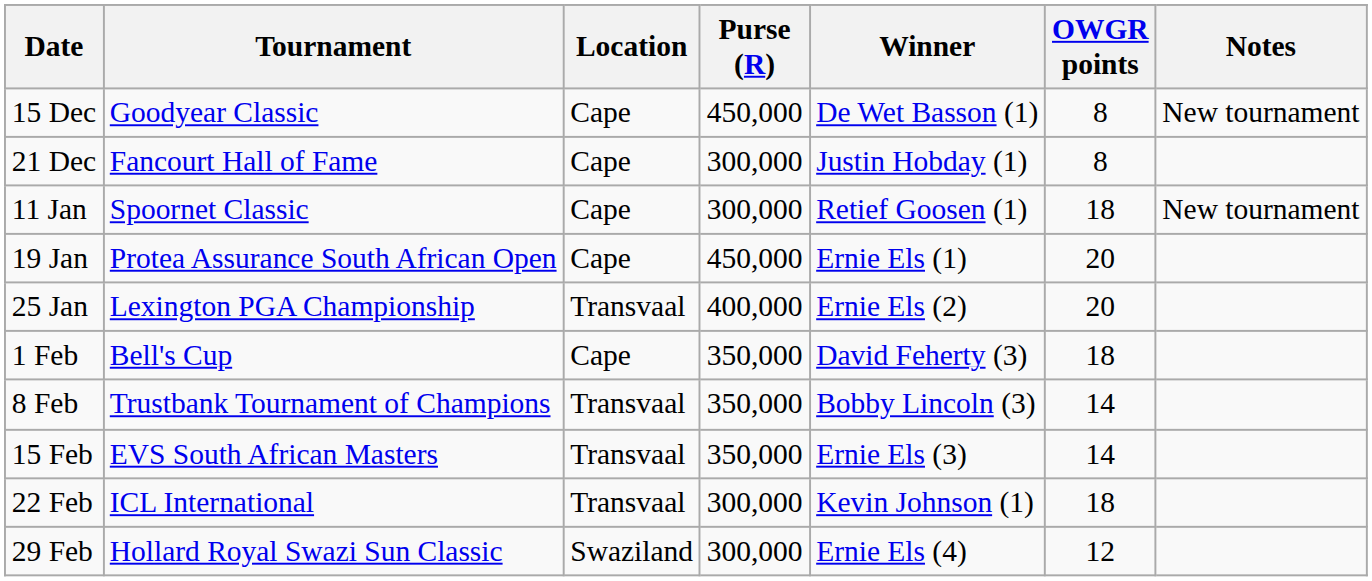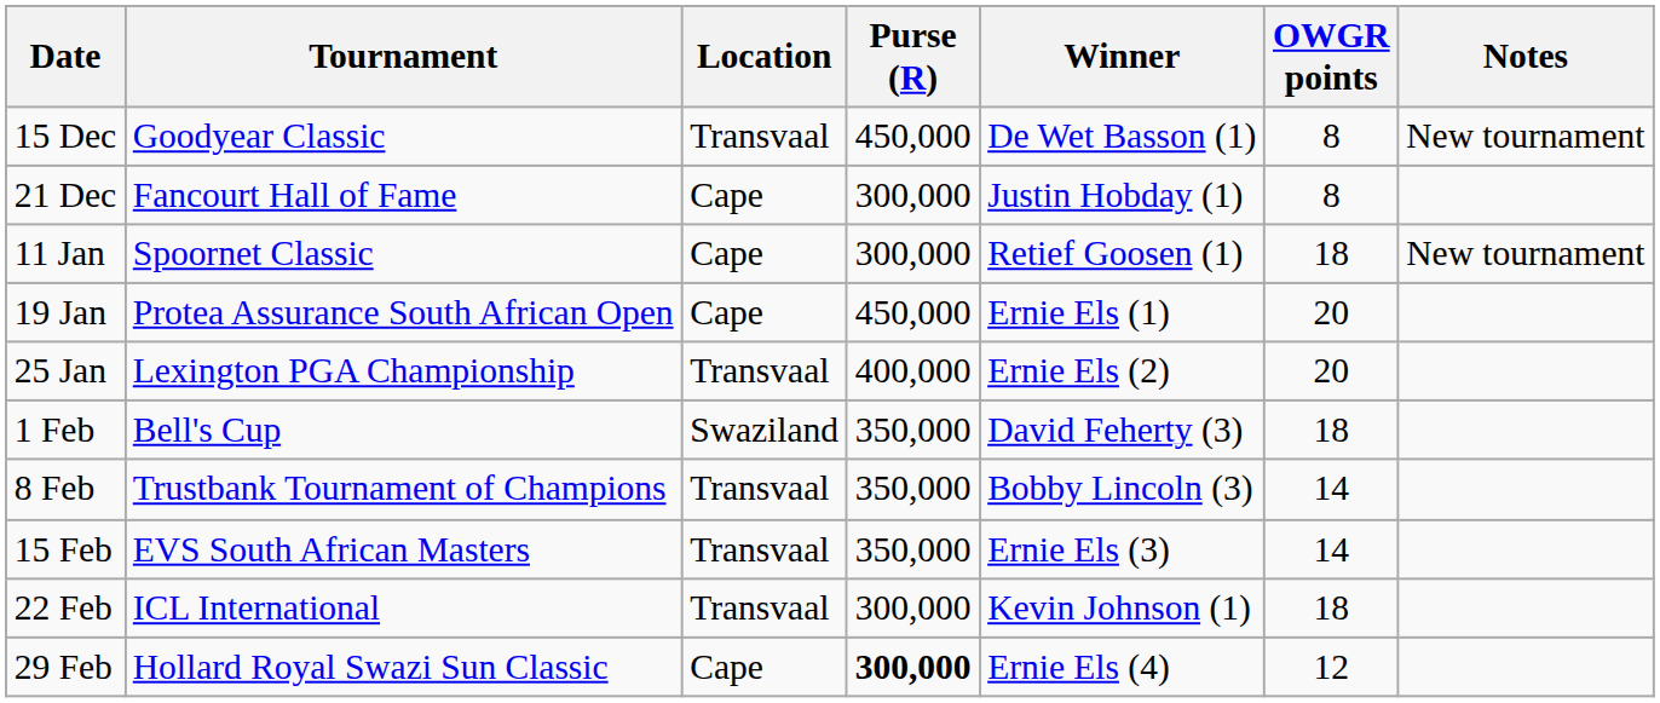 <table class="wikitable" style="font-size:95%">
 <tr>
 <th>Date</th>
 <th>Tournament</th>
 <th>Location</th>
 <th>Purse<br>(<a href='#'>R</a>)</th>
 <th>Winner</th>
 <th><a href='#'>OWGR</a><br>points</th>
 <th>Notes</th>
 </tr>
 <tr>
 <td>15 Dec</td>
 <td><a href='#'>Goodyear Classic</a></td>
-<td>Cape</td>
+<td>Transvaal</td>
 <td align=right>450,000</td>
 <td> <a href='#'>De Wet Basson</a> (1)</td>
 <td align=center>8</td>
 <td>New tournament</td>
 </tr>
 <tr>
 <td>21 Dec</td>
 <td><a href='#'>Fancourt Hall of Fame</a></td>
 <td>Cape</td>
 <td align=right>300,000</td>
 <td> <a href='#'>Justin Hobday</a> (1)</td>
 <td align=center>8</td>
 <td></td>
 </tr>
 <tr>
 <td>11 Jan</td>
 <td><a href='#'>Spoornet Classic</a></td>
 <td>Cape</td>
 <td align=right>300,000</td>
 <td> <a href='#'>Retief Goosen</a> (1)</td>
 <td align=center>18</td>
 <td>New tournament</td>
 </tr>
 <tr>
 <td>19 Jan</td>
 <td><a href='#'>Protea Assurance South African Open</a></td>
 <td>Cape</td>
 <td align=right>450,000</td>
 <td> <a href='#'>Ernie Els</a> (1)</td>
 <td align=center>20</td>
 <td></td>
 </tr>
 <tr>
 <td>25 Jan</td>
 <td><a href='#'>Lexington PGA Championship</a></td>
 <td>Transvaal</td>
 <td align=right>400,000</td>
 <td> <a href='#'>Ernie Els</a> (2)</td>
 <td align=center>20</td>
 <td></td>
 </tr>
 <tr>
 <td>1 Feb</td>
 <td><a href='#'>Bell's Cup</a></td>
-<td>Cape</td>
+<td>Swaziland</td>
 <td align=right>350,000</td>
 <td> <a href='#'>David Feherty</a> (3)</td>
 <td align=center>18</td>
 <td></td>
 </tr>
 <tr>
 <td>8 Feb</td>
 <td><a href='#'>Trustbank Tournament of Champions</a></td>
 <td>Transvaal</td>
 <td align=right>350,000</td>
 <td> <a href='#'>Bobby Lincoln</a> (3)</td>
 <td align=center>14</td>
 <td></td>
 </tr>
 <tr>
 <td>15 Feb</td>
 <td><a href='#'>EVS South African Masters</a></td>
 <td>Transvaal</td>
 <td align=right>350,000</td>
 <td> <a href='#'>Ernie Els</a> (3)</td>
 <td align=center>14</td>
 <td></td>
 </tr>
 <tr>
 <td>22 Feb</td>
 <td><a href='#'>ICL International</a></td>
 <td>Transvaal</td>
 <td align=right>300,000</td>
 <td> <a href='#'>Kevin Johnson</a> (1)</td>
 <td align=center>18</td>
 <td></td>
 </tr>
 <tr>
 <td>29 Feb</td>
 <td><a href='#'>Hollard Royal Swazi Sun Classic</a></td>
-<td>Swaziland</td>
-<td align=right>300,000</td>
+<td>Cape</td>
+<td align=right><strong>300,000</strong></td>
 <td> <a href='#'>Ernie Els</a> (4)</td>
 <td align=center>12</td>
 <td></td>
 </tr>
 </table>
